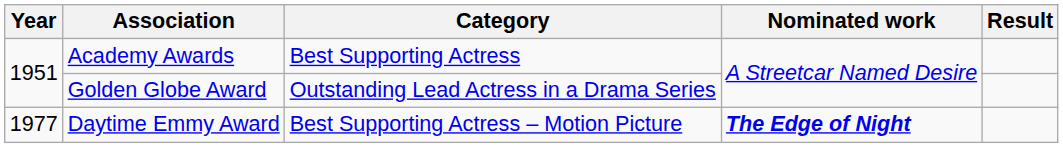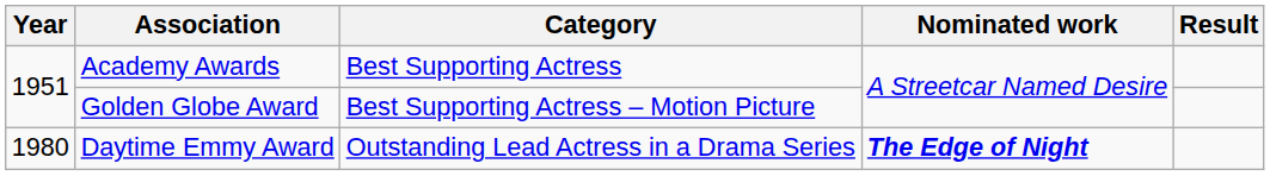 <table class="wikitable sortable">
 <tr>
 <th>Year</th>
 <th>Association</th>
 <th>Category</th>
 <th>Nominated work</th>
 <th>Result</th>
 </tr>
 <tr>
 <td rowspan=2>1951</td>
 <td><a href='#'>Academy Awards</a></td>
 <td><a href='#'>Best Supporting Actress</a></td>
 <td rowspan=2><em><a href='#'>A Streetcar Named Desire</a></em></td>
 <td></td>
 </tr>
 <tr>
 <td><a href='#'>Golden Globe Award</a></td>
-<td><a href='#'>Outstanding Lead Actress in a Drama Series</a></td>
+<td><a href='#'>Best Supporting Actress – Motion Picture</a></td>
 <td></td>
 </tr>
 <tr>
-<td>1977</td>
+<td>1980</td>
 <td><a href='#'>Daytime Emmy Award</a></td>
-<td><a href='#'>Best Supporting Actress – Motion Picture</a></td>
+<td><a href='#'>Outstanding Lead Actress in a Drama Series</a></td>
 <td><strong><em><a href='#'>The Edge of Night</a></em></strong></td>
 <td></td>
 </tr>
 </table>
